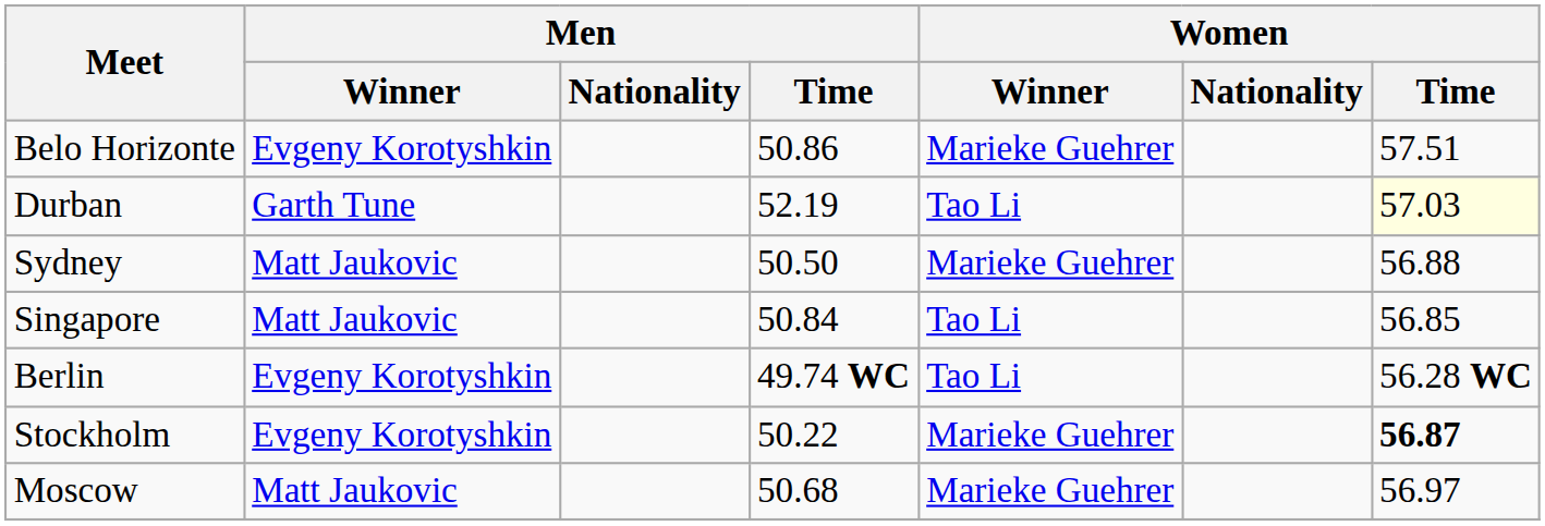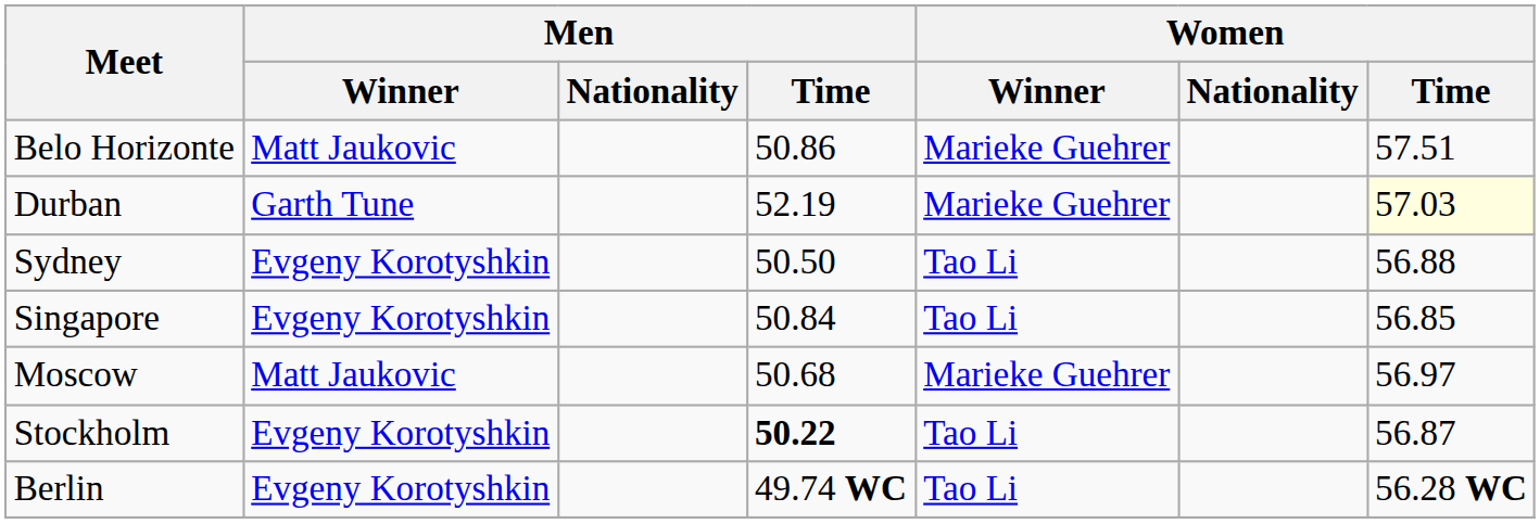 <table class="wikitable">
 <tr>
 <th rowspan="2">Meet</th>
 <th colspan="3">Men</th>
 <th colspan="3">Women</th>
 </tr>
 <tr>
 <th>Winner</th>
 <th>Nationality</th>
 <th>Time</th>
 <th>Winner</th>
 <th>Nationality</th>
 <th>Time</th>
 </tr>
 <tr>
 <td>Belo Horizonte</td>
-<td><a href='#'>Evgeny Korotyshkin</a></td>
+<td><a href='#'>Matt Jaukovic</a></td>
 <td></td>
 <td>50.86</td>
 <td><a href='#'>Marieke Guehrer</a></td>
 <td></td>
 <td>57.51</td>
 </tr>
 <tr>
 <td>Durban</td>
 <td><a href='#'>Garth Tune</a></td>
 <td></td>
 <td>52.19</td>
-<td><a href='#'>Tao Li</a></td>
+<td><a href='#'>Marieke Guehrer</a></td>
 <td></td>
 <td style="background: lightyellow;">57.03</td>
 </tr>
 <tr>
 <td>Sydney</td>
-<td><a href='#'>Matt Jaukovic</a></td>
+<td><a href='#'>Evgeny Korotyshkin</a></td>
 <td></td>
 <td>50.50</td>
-<td><a href='#'>Marieke Guehrer</a></td>
+<td><a href='#'>Tao Li</a></td>
 <td></td>
 <td>56.88</td>
 </tr>
 <tr>
 <td>Singapore</td>
-<td><a href='#'>Matt Jaukovic</a></td>
+<td><a href='#'>Evgeny Korotyshkin</a></td>
 <td></td>
 <td>50.84</td>
 <td><a href='#'>Tao Li</a></td>
 <td></td>
 <td>56.85</td>
+</tr>
+<tr>
+<td>Moscow</td>
+<td><a href='#'>Matt Jaukovic</a></td>
+<td></td>
+<td>50.68</td>
+<td><a href='#'>Marieke Guehrer</a></td>
+<td></td>
+<td>56.97</td>
+</tr>
+<tr>
+<td>Stockholm</td>
+<td><a href='#'>Evgeny Korotyshkin</a></td>
+<td></td>
+<td><strong>50.22</strong></td>
+<td><a href='#'>Tao Li</a></td>
+<td></td>
+<td>56.87</td>
 </tr>
 <tr>
 <td>Berlin</td>
 <td><a href='#'>Evgeny Korotyshkin</a></td>
 <td></td>
 <td>49.74 <strong>WC</strong></td>
 <td><a href='#'>Tao Li</a></td>
 <td></td>
 <td>56.28 <strong>WC</strong></td>
 </tr>
 <tr>
-<td>Stockholm</td>
-<td><a href='#'>Evgeny Korotyshkin</a></td>
-<td></td>
-<td>50.22</td>
-<td><a href='#'>Marieke Guehrer</a></td>
-<td></td>
-<td><strong>56.87</strong></td>
-</tr>
-<tr>
-<td>Moscow</td>
-<td><a href='#'>Matt Jaukovic</a></td>
-<td></td>
-<td>50.68</td>
-<td><a href='#'>Marieke Guehrer</a></td>
-<td></td>
-<td>56.97</td>
-</tr>
-<tr>
 </tr>
 </table>
